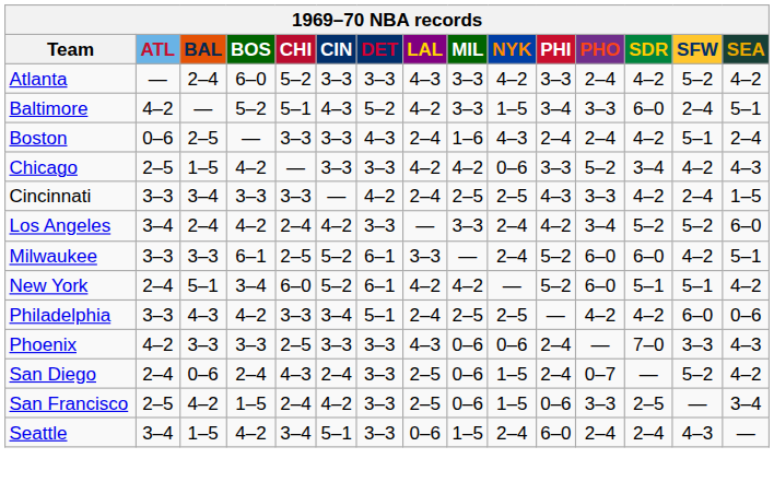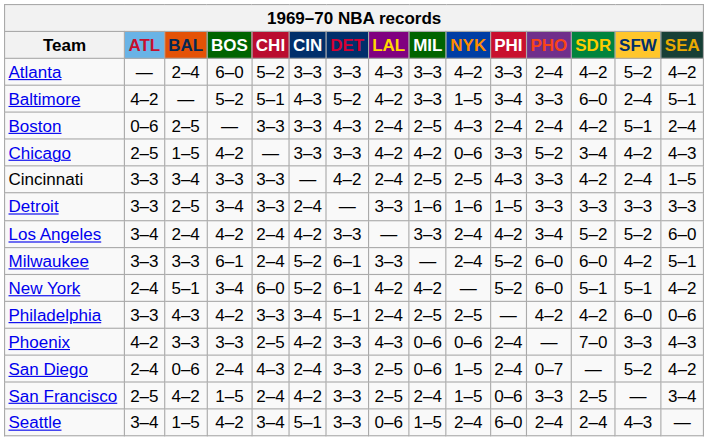 <table class="wikitable" style="font-size:95%; text-align:center;">
 <tr>
 <th colspan=15>1969–70 NBA records</th>
 </tr>
 <tr>
 <th width=100>Team</th>
 <th style="background:#69B3E6;color:#C70F2E;width=35">ATL</th>
 <th style="background:#E45206;color:#012854;width=35">BAL</th>
 <th style="background:#006400;color:#FFFFFF;width=35">BOS</th>
 <th style="background:#BA0C2F;color:#FFFFFF;width=35">CHI</th>
 <th style="background:#012F6B;color:#FFFFFF;width=35">CIN</th>
 <th style="background:#012F6B;color:#D40032;width=35">DET</th>
 <th style="background:#800080;color:#FFD700;width=35">LAL</th>
 <th style="background:#006400;color:#FFFFFF;width=35">MIL</th>
 <th style="background:#003EA4;color:#FF8C00;width=35">NYK</th>
 <th style="background:#C90F2E;color:#FFFFFF;width=35">PHI</th>
 <th style="background:#702F8B;color:#FA4417;width=35">PHO</th>
 <th style="background:#00843D;color:#FFCC00;width=35">SDR</th>
 <th style="background:#FFC62C;color:#012F6B;width=35">SFW</th>
 <th style="background:#173F36;color:#EBAA00;width=35">SEA</th>
 </tr>
 <tr>
 <td style="text-align:left;"><a href='#'>Atlanta</a></td>
 <td>—</td>
 <td>2–4</td>
 <td>6–0</td>
 <td>5–2</td>
 <td>3–3</td>
 <td>3–3</td>
 <td>4–3</td>
 <td>3–3</td>
 <td>4–2</td>
 <td>3–3</td>
 <td>2–4</td>
 <td>4–2</td>
 <td>5–2</td>
 <td>4–2</td>
 </tr>
 <tr>
 <td style="text-align:left;"><a href='#'>Baltimore</a></td>
 <td>4–2</td>
 <td>—</td>
 <td>5–2</td>
 <td>5–1</td>
 <td>4–3</td>
 <td>5–2</td>
 <td>4–2</td>
 <td>3–3</td>
 <td>1–5</td>
 <td>3–4</td>
 <td>3–3</td>
 <td>6–0</td>
 <td>2–4</td>
 <td>5–1</td>
 </tr>
 <tr>
 <td style="text-align:left;"><a href='#'>Boston</a></td>
 <td>0–6</td>
 <td>2–5</td>
 <td>—</td>
 <td>3–3</td>
 <td>3–3</td>
 <td>4–3</td>
 <td>2–4</td>
-<td>1–6</td>
+<td>2–5</td>
 <td>4–3</td>
 <td>2–4</td>
 <td>2–4</td>
 <td>4–2</td>
 <td>5–1</td>
 <td>2–4</td>
 </tr>
 <tr>
 <td style="text-align:left;"><a href='#'>Chicago</a></td>
 <td>2–5</td>
 <td>1–5</td>
 <td>4–2</td>
 <td>—</td>
 <td>3–3</td>
 <td>3–3</td>
 <td>4–2</td>
 <td>4–2</td>
 <td>0–6</td>
 <td>3–3</td>
 <td>5–2</td>
 <td>3–4</td>
 <td>4–2</td>
 <td>4–3</td>
 </tr>
 <tr>
 <td style="text-align:left;">Cincinnati</td>
 <td>3–3</td>
 <td>3–4</td>
 <td>3–3</td>
 <td>3–3</td>
 <td>—</td>
 <td>4–2</td>
 <td>2–4</td>
 <td>2–5</td>
 <td>2–5</td>
 <td>4–3</td>
 <td>3–3</td>
 <td>4–2</td>
 <td>2–4</td>
 <td>1–5</td>
 </tr>
 <tr>
+<td style="text-align:left;"><a href='#'>Detroit</a></td>
+<td>3–3</td>
+<td>2–5</td>
+<td>3–4</td>
+<td>3–3</td>
+<td>2–4</td>
+<td>—</td>
+<td>3–3</td>
+<td>1–6</td>
+<td>1–6</td>
+<td>1–5</td>
+<td>3–3</td>
+<td>3–3</td>
+<td>3–3</td>
+<td>3–3</td>
+</tr>
+<tr>
 <td style="text-align:left;"><a href='#'>Los Angeles</a></td>
 <td>3–4</td>
 <td>2–4</td>
 <td>4–2</td>
 <td>2–4</td>
 <td>4–2</td>
 <td>3–3</td>
 <td>—</td>
 <td>3–3</td>
 <td>2–4</td>
 <td>4–2</td>
 <td>3–4</td>
 <td>5–2</td>
 <td>5–2</td>
 <td>6–0</td>
 </tr>
 <tr>
 <td style="text-align:left;"><a href='#'>Milwaukee</a></td>
 <td>3–3</td>
 <td>3–3</td>
 <td>6–1</td>
-<td>2–5</td>
+<td>2–4</td>
 <td>5–2</td>
 <td>6–1</td>
 <td>3–3</td>
 <td>—</td>
 <td>2–4</td>
 <td>5–2</td>
 <td>6–0</td>
 <td>6–0</td>
 <td>4–2</td>
 <td>5–1</td>
 </tr>
 <tr>
 <td style="text-align:left;"><a href='#'>New York</a></td>
 <td>2–4</td>
 <td>5–1</td>
 <td>3–4</td>
 <td>6–0</td>
 <td>5–2</td>
 <td>6–1</td>
 <td>4–2</td>
 <td>4–2</td>
 <td>—</td>
 <td>5–2</td>
 <td>6–0</td>
 <td>5–1</td>
 <td>5–1</td>
 <td>4–2</td>
 </tr>
 <tr>
 <td style="text-align:left;"><a href='#'>Philadelphia</a></td>
 <td>3–3</td>
 <td>4–3</td>
 <td>4–2</td>
 <td>3–3</td>
 <td>3–4</td>
 <td>5–1</td>
 <td>2–4</td>
 <td>2–5</td>
 <td>2–5</td>
 <td>—</td>
 <td>4–2</td>
 <td>4–2</td>
 <td>6–0</td>
 <td>0–6</td>
 </tr>
 <tr>
 <td style="text-align:left;"><a href='#'>Phoenix</a></td>
 <td>4–2</td>
 <td>3–3</td>
 <td>3–3</td>
 <td>2–5</td>
-<td>3–3</td>
+<td>4–2</td>
 <td>3–3</td>
 <td>4–3</td>
 <td>0–6</td>
 <td>0–6</td>
 <td>2–4</td>
 <td>—</td>
 <td>7–0</td>
 <td>3–3</td>
 <td>4–3</td>
 </tr>
 <tr>
 <td style="text-align:left;"><a href='#'>San Diego</a></td>
 <td>2–4</td>
 <td>0–6</td>
 <td>2–4</td>
 <td>4–3</td>
 <td>2–4</td>
 <td>3–3</td>
 <td>2–5</td>
 <td>0–6</td>
 <td>1–5</td>
 <td>2–4</td>
 <td>0–7</td>
 <td>—</td>
 <td>5–2</td>
 <td>4–2</td>
 </tr>
 <tr>
 <td style="text-align:left;"><a href='#'>San Francisco</a></td>
 <td>2–5</td>
 <td>4–2</td>
 <td>1–5</td>
 <td>2–4</td>
 <td>4–2</td>
 <td>3–3</td>
 <td>2–5</td>
-<td>0–6</td>
+<td>2–4</td>
 <td>1–5</td>
 <td>0–6</td>
 <td>3–3</td>
 <td>2–5</td>
 <td>—</td>
 <td>3–4</td>
 </tr>
 <tr>
 <td style="text-align:left;"><a href='#'>Seattle</a></td>
 <td>3–4</td>
 <td>1–5</td>
 <td>4–2</td>
 <td>3–4</td>
 <td>5–1</td>
 <td>3–3</td>
 <td>0–6</td>
 <td>1–5</td>
 <td>2–4</td>
 <td>6–0</td>
 <td>2–4</td>
 <td>2–4</td>
 <td>4–3</td>
 <td>—</td>
 </tr>
 </table>
